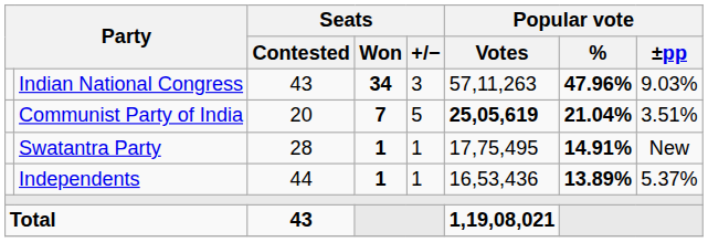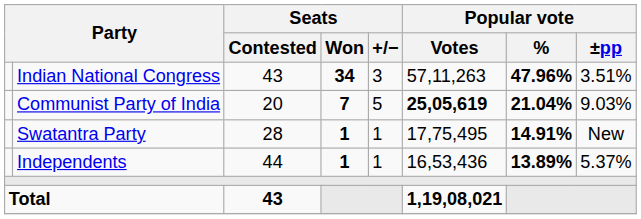 <table class="wikitable">
 <tr>
 <th colspan=2 rowspan="2">Party</th>
 <th colspan="3">Seats</th>
 <th colspan="3">Popular vote</th>
 </tr>
 <tr>
 <th>Contested</th>
 <th>Won</th>
 <th>+/−</th>
 <th>Votes</th>
 <th>%</th>
 <th>±<a href='#'>pp</a></th>
 </tr>
 <tr>
 <td></td>
 <td><a href='#'>Indian National Congress</a></td>
 <td align="center">43</td>
 <td align="center"><strong>34</strong></td>
 <td> 3</td>
 <td>57,11,263</td>
 <td><strong>47.96%</strong></td>
-<td> 9.03%</td>
+<td> 3.51%</td>
 </tr>
 <tr>
 <td></td>
 <td><a href='#'>Communist Party of India</a></td>
 <td align="center">20</td>
 <td align="center"><strong>7</strong></td>
 <td> 5</td>
 <td><strong>25,05,619</strong></td>
 <td><strong>21.04%</strong></td>
-<td> 3.51%</td>
+<td> 9.03%</td>
 </tr>
 <tr>
 <td></td>
 <td><a href='#'>Swatantra Party</a></td>
 <td align="center">28</td>
 <td align="center"><strong>1</strong></td>
 <td> 1</td>
 <td>17,75,495</td>
 <td><strong>14.91%</strong></td>
 <td align="center">New</td>
 </tr>
 <tr>
 <td></td>
 <td><a href='#'>Independents</a></td>
 <td align="center">44</td>
 <td align="center"><strong>1</strong></td>
 <td> 1</td>
 <td>16,53,436</td>
 <td><strong>13.89%</strong></td>
 <td>5.37% </td>
 </tr>
 <tr>
 <td colspan="8" bgcolor="#E9E9E9"></td>
 </tr>
 <tr style="font-weight:bold;">
 <td align="left" colspan="2">Total</td>
 <td align="center">43</td>
 <td colspan=2 bgcolor="#E9E9E9"></td>
 <td>1,19,08,021</td>
 <td colspan=2 bgcolor="#E9E9E9"></td>
 </tr>
 <tr>
 </tr>
 </table>
